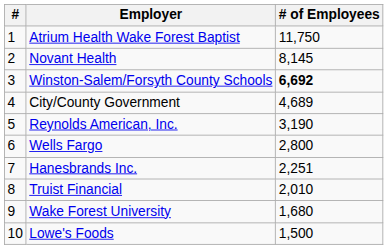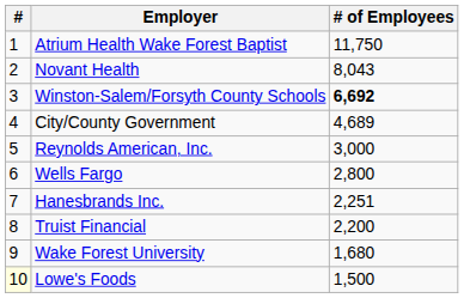 <table class="wikitable">
 <tr>
 <th>#</th>
 <th>Employer</th>
 <th># of Employees</th>
 </tr>
 <tr>
 <td>1</td>
 <td><a href='#'>Atrium Health Wake Forest Baptist</a></td>
 <td>11,750</td>
 </tr>
 <tr>
 <td>2</td>
 <td><a href='#'>Novant Health</a></td>
-<td>8,145</td>
+<td>8,043</td>
 </tr>
 <tr>
 <td>3</td>
 <td><a href='#'>Winston-Salem/Forsyth County Schools</a></td>
 <td><strong>6,692</strong></td>
 </tr>
 <tr>
 <td>4</td>
 <td>City/County Government</td>
 <td>4,689</td>
 </tr>
 <tr>
 <td>5</td>
 <td><a href='#'>Reynolds American, Inc.</a></td>
-<td>3,190</td>
+<td>3,000</td>
 </tr>
 <tr>
 <td>6</td>
 <td><a href='#'>Wells Fargo</a></td>
 <td>2,800</td>
 </tr>
 <tr>
 <td>7</td>
 <td><a href='#'>Hanesbrands Inc.</a></td>
 <td>2,251</td>
 </tr>
 <tr>
 <td>8</td>
 <td><a href='#'>Truist Financial</a></td>
-<td>2,010</td>
+<td>2,200</td>
 </tr>
 <tr>
 <td>9</td>
 <td><a href='#'>Wake Forest University</a></td>
 <td>1,680</td>
 </tr>
 <tr>
-<td>10</td>
+<td style="background: lightyellow;">10</td>
 <td><a href='#'>Lowe's Foods</a></td>
 <td>1,500</td>
 </tr>
 </table>
